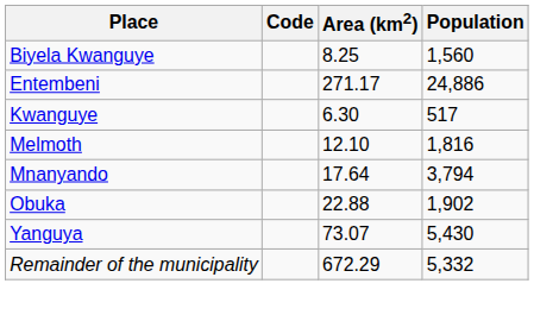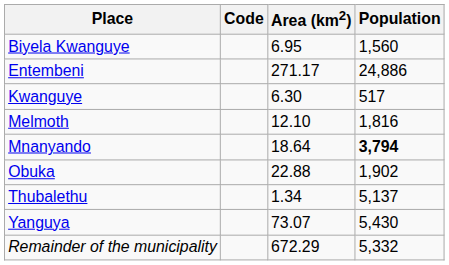 <table class="wikitable sortable">
 <tr>
 <th>Place</th>
 <th>Code</th>
 <th>Area (km<sup>2</sup>)</th>
 <th>Population</th>
 </tr>
 <tr>
 <td><a href='#'>Biyela Kwanguye</a></td>
 <td></td>
-<td>8.25</td>
+<td>6.95</td>
 <td>1,560</td>
 </tr>
 <tr>
 <td><a href='#'>Entembeni</a></td>
 <td></td>
 <td>271.17</td>
 <td>24,886</td>
 </tr>
 <tr>
 <td><a href='#'>Kwanguye</a></td>
 <td></td>
 <td>6.30</td>
 <td>517</td>
 </tr>
 <tr>
 <td><a href='#'>Melmoth</a></td>
 <td></td>
 <td>12.10</td>
 <td>1,816</td>
 </tr>
 <tr>
 <td><a href='#'>Mnanyando</a></td>
 <td></td>
-<td>17.64</td>
-<td>3,794</td>
+<td>18.64</td>
+<td><strong>3,794</strong></td>
 </tr>
 <tr>
 <td><a href='#'>Obuka</a></td>
 <td></td>
 <td>22.88</td>
 <td>1,902</td>
+</tr>
+<tr>
+<td><a href='#'>Thubalethu</a></td>
+<td></td>
+<td>1.34</td>
+<td>5,137</td>
 </tr>
 <tr>
 <td><a href='#'>Yanguya</a></td>
 <td></td>
 <td>73.07</td>
 <td>5,430</td>
 </tr>
 <tr>
 <td><em>Remainder of the municipality</em></td>
 <td></td>
 <td>672.29</td>
 <td>5,332</td>
 </tr>
 </table>
